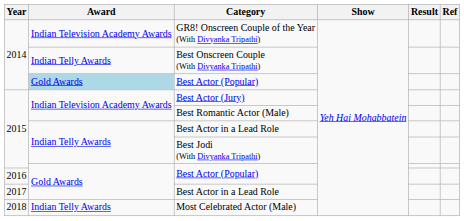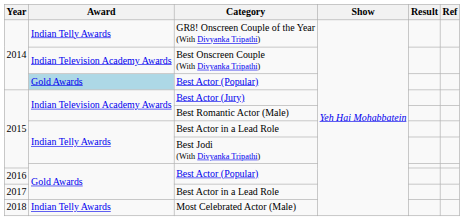 <table class="wikitable">
 <tr>
 <th>Year</th>
 <th>Award</th>
 <th>Category</th>
 <th>Show</th>
 <th>Result</th>
 <th>Ref</th>
 </tr>
 <tr>
 <td rowspan="3">2014</td>
-<td><a href='#'>Indian Television Academy Awards</a></td>
+<td><a href='#'>Indian Telly Awards</a></td>
 <td>GR8! Onscreen Couple of the Year<br><small>(With <a href='#'>Divyanka Tripathi</a>)</small></td>
 <td rowspan="12"><em><a href='#'>Yeh Hai Mohabbatein</a></em></td>
 <td></td>
 <td></td>
 </tr>
 <tr>
-<td><a href='#'>Indian Telly Awards</a></td>
+<td><a href='#'>Indian Television Academy Awards</a></td>
 <td>Best Onscreen Couple<br><small>(With <a href='#'>Divyanka Tripathi</a>)</small></td>
 <td></td>
 <td></td>
 </tr>
 <tr>
 <td style="background: lightblue;"><a href='#'>Gold Awards</a></td>
 <td><a href='#'>Best Actor (Popular)</a></td>
 <td></td>
 <td></td>
 </tr>
 <tr>
 <td rowspan="5">2015</td>
 <td rowspan= "2"><a href='#'>Indian Television Academy Awards</a></td>
 <td><a href='#'>Best Actor (Jury)</a></td>
 <td></td>
 <td></td>
 </tr>
 <tr>
 <td>Best Romantic Actor (Male)</td>
 <td></td>
 <td></td>
 </tr>
 <tr>
 <td rowspan="2"><a href='#'>Indian Telly Awards</a></td>
 <td>Best Actor in a Lead Role</td>
 <td></td>
 <td></td>
 </tr>
 <tr>
 <td>Best Jodi<br><small>(With <a href='#'>Divyanka Tripathi</a>)</small></td>
 <td></td>
 <td></td>
 </tr>
 <tr>
 <td rowspan="3"><a href='#'>Gold Awards</a></td>
 <td rowspan="2"><a href='#'>Best Actor (Popular)</a></td>
 <td></td>
 <td></td>
 </tr>
 <tr>
 <td>2016</td>
 <td></td>
 <td></td>
 </tr>
 <tr>
 <td>2017</td>
 <td>Best Actor in a Lead Role</td>
 <td></td>
 <td></td>
 </tr>
 <tr>
 <td rowspan="3">2018</td>
 <td><a href='#'>Indian Telly Awards</a></td>
 <td>Most Celebrated Actor (Male)</td>
 <td></td>
 <td></td>
 </tr>
 </table>
